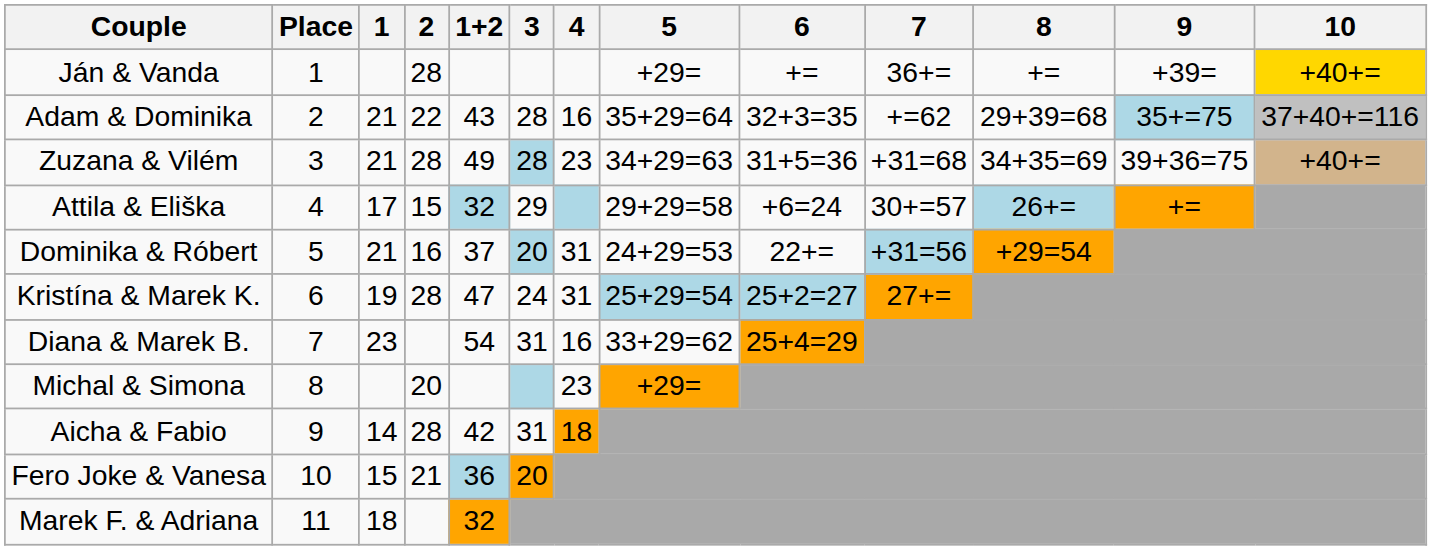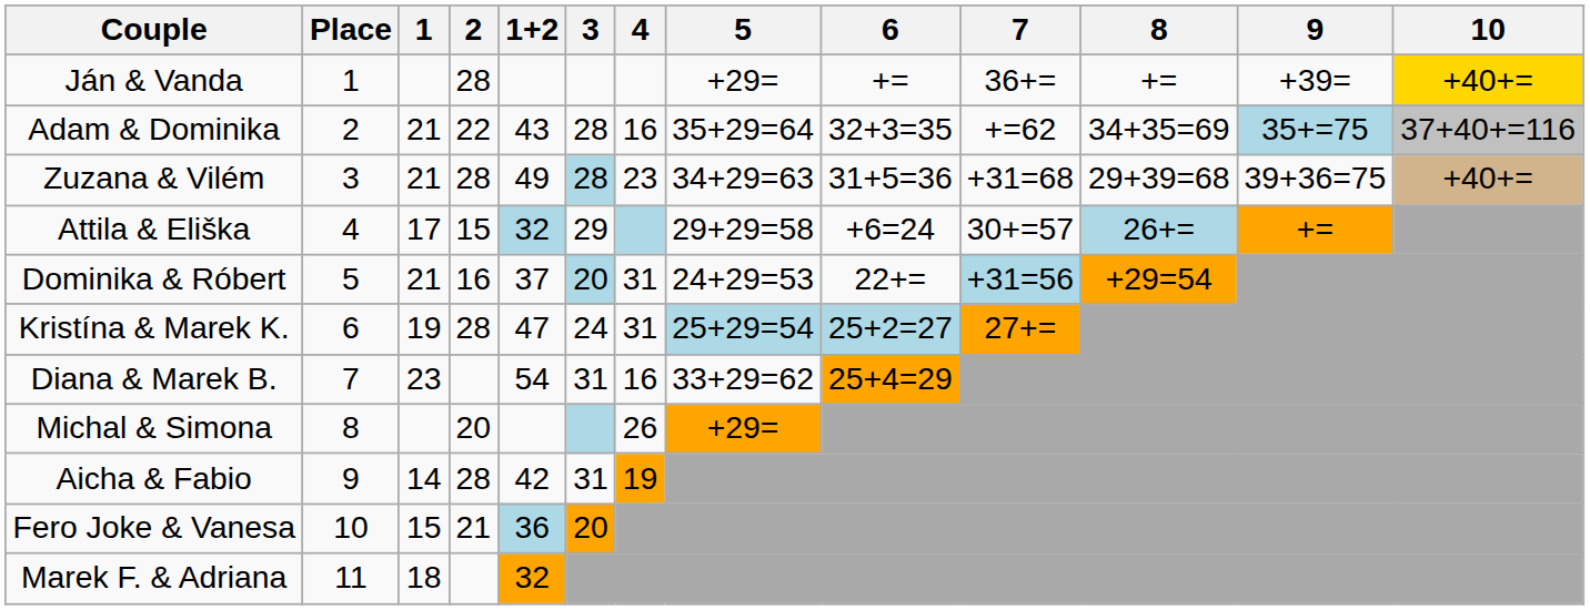 <table class="wikitable sortable" align="center" style="text-align:center">
 <tr>
 <th>Couple</th>
 <th>Place</th>
 <th>1</th>
 <th>2</th>
 <th>1+2</th>
 <th>3</th>
 <th>4</th>
 <th>5</th>
 <th>6</th>
 <th>7</th>
 <th>8</th>
 <th>9</th>
 <th>10</th>
 </tr>
 <tr>
 <td>Ján & Vanda</td>
 <td>1</td>
 <td></td>
 <td>28</td>
 <td></td>
 <td></td>
 <td></td>
 <td>+29=</td>
 <td>+=</td>
 <td>36+=</td>
 <td>+=</td>
 <td>+39=</td>
 <td bgcolor=gold>+40+=</td>
 </tr>
 <tr>
 <td>Adam & Dominika</td>
 <td>2</td>
 <td>21</td>
 <td>22</td>
 <td>43</td>
 <td>28</td>
 <td>16</td>
 <td>35+29=64</td>
 <td>32+3=35</td>
 <td>+=62</td>
-<td>29+39=68</td>
+<td>34+35=69</td>
 <td bgcolor=lightblue>35+=75</td>
 <td bgcolor=silver>37+40+=116</td>
 </tr>
 <tr>
 <td>Zuzana & Vilém</td>
 <td>3</td>
 <td>21</td>
 <td>28</td>
 <td>49</td>
 <td bgcolor=lightblue>28</td>
 <td>23</td>
 <td>34+29=63</td>
 <td>31+5=36</td>
 <td>+31=68</td>
-<td>34+35=69</td>
+<td>29+39=68</td>
 <td>39+36=75</td>
 <td bgcolor=tan>+40+=</td>
 </tr>
 <tr>
 <td>Attila & Eliška</td>
 <td>4</td>
 <td>17</td>
 <td>15</td>
 <td bgcolor=lightblue>32</td>
 <td>29</td>
 <td bgcolor=lightblue></td>
 <td>29+29=58</td>
 <td>+6=24</td>
 <td>30+=57</td>
 <td bgcolor=lightblue>26+=</td>
 <td bgcolor=orange>+=</td>
 <td bgcolor=darkgrey></td>
 </tr>
 <tr>
 <td>Dominika & Róbert</td>
 <td>5</td>
 <td>21</td>
 <td>16</td>
 <td>37</td>
 <td bgcolor=lightblue>20</td>
 <td>31</td>
 <td>24+29=53</td>
 <td>22+=</td>
 <td bgcolor=lightblue>+31=56</td>
 <td bgcolor=orange>+29=54</td>
 <td colspan=2 bgcolor=darkgrey></td>
 </tr>
 <tr>
 <td>Kristína & Marek K.</td>
 <td>6</td>
 <td>19</td>
 <td>28</td>
 <td>47</td>
 <td>24</td>
 <td>31</td>
 <td bgcolor=lightblue>25+29=54</td>
 <td bgcolor=lightblue>25+2=27</td>
 <td bgcolor=orange>27+=</td>
 <td colspan=3 bgcolor=darkgrey></td>
 </tr>
 <tr>
 <td>Diana & Marek B.</td>
 <td>7</td>
 <td>23</td>
 <td></td>
 <td>54</td>
 <td>31</td>
 <td>16</td>
 <td>33+29=62</td>
 <td bgcolor=orange>25+4=29</td>
 <td colspan=4 bgcolor=darkgrey></td>
 </tr>
 <tr>
 <td>Michal & Simona</td>
 <td>8</td>
 <td></td>
 <td>20</td>
 <td></td>
 <td bgcolor=lightblue></td>
-<td>23</td>
+<td>26</td>
 <td bgcolor=orange>+29=</td>
 <td colspan=5 bgcolor=darkgrey></td>
 </tr>
 <tr>
 <td>Aicha & Fabio</td>
 <td>9</td>
 <td>14</td>
 <td>28</td>
 <td>42</td>
 <td>31</td>
-<td bgcolor=orange>18</td>
+<td bgcolor=orange>19</td>
 <td colspan=6 bgcolor=darkgrey></td>
 </tr>
 <tr>
 <td>Fero Joke & Vanesa</td>
 <td>10</td>
 <td>15</td>
 <td>21</td>
 <td bgcolor=lightblue>36</td>
 <td bgcolor=orange>20</td>
 <td colspan=7 bgcolor=darkgrey></td>
 </tr>
 <tr>
 <td>Marek F. & Adriana</td>
 <td>11</td>
 <td>18</td>
 <td></td>
 <td bgcolor=orange>32</td>
 <td colspan=8 bgcolor=darkgrey></td>
 </tr>
 </table>
